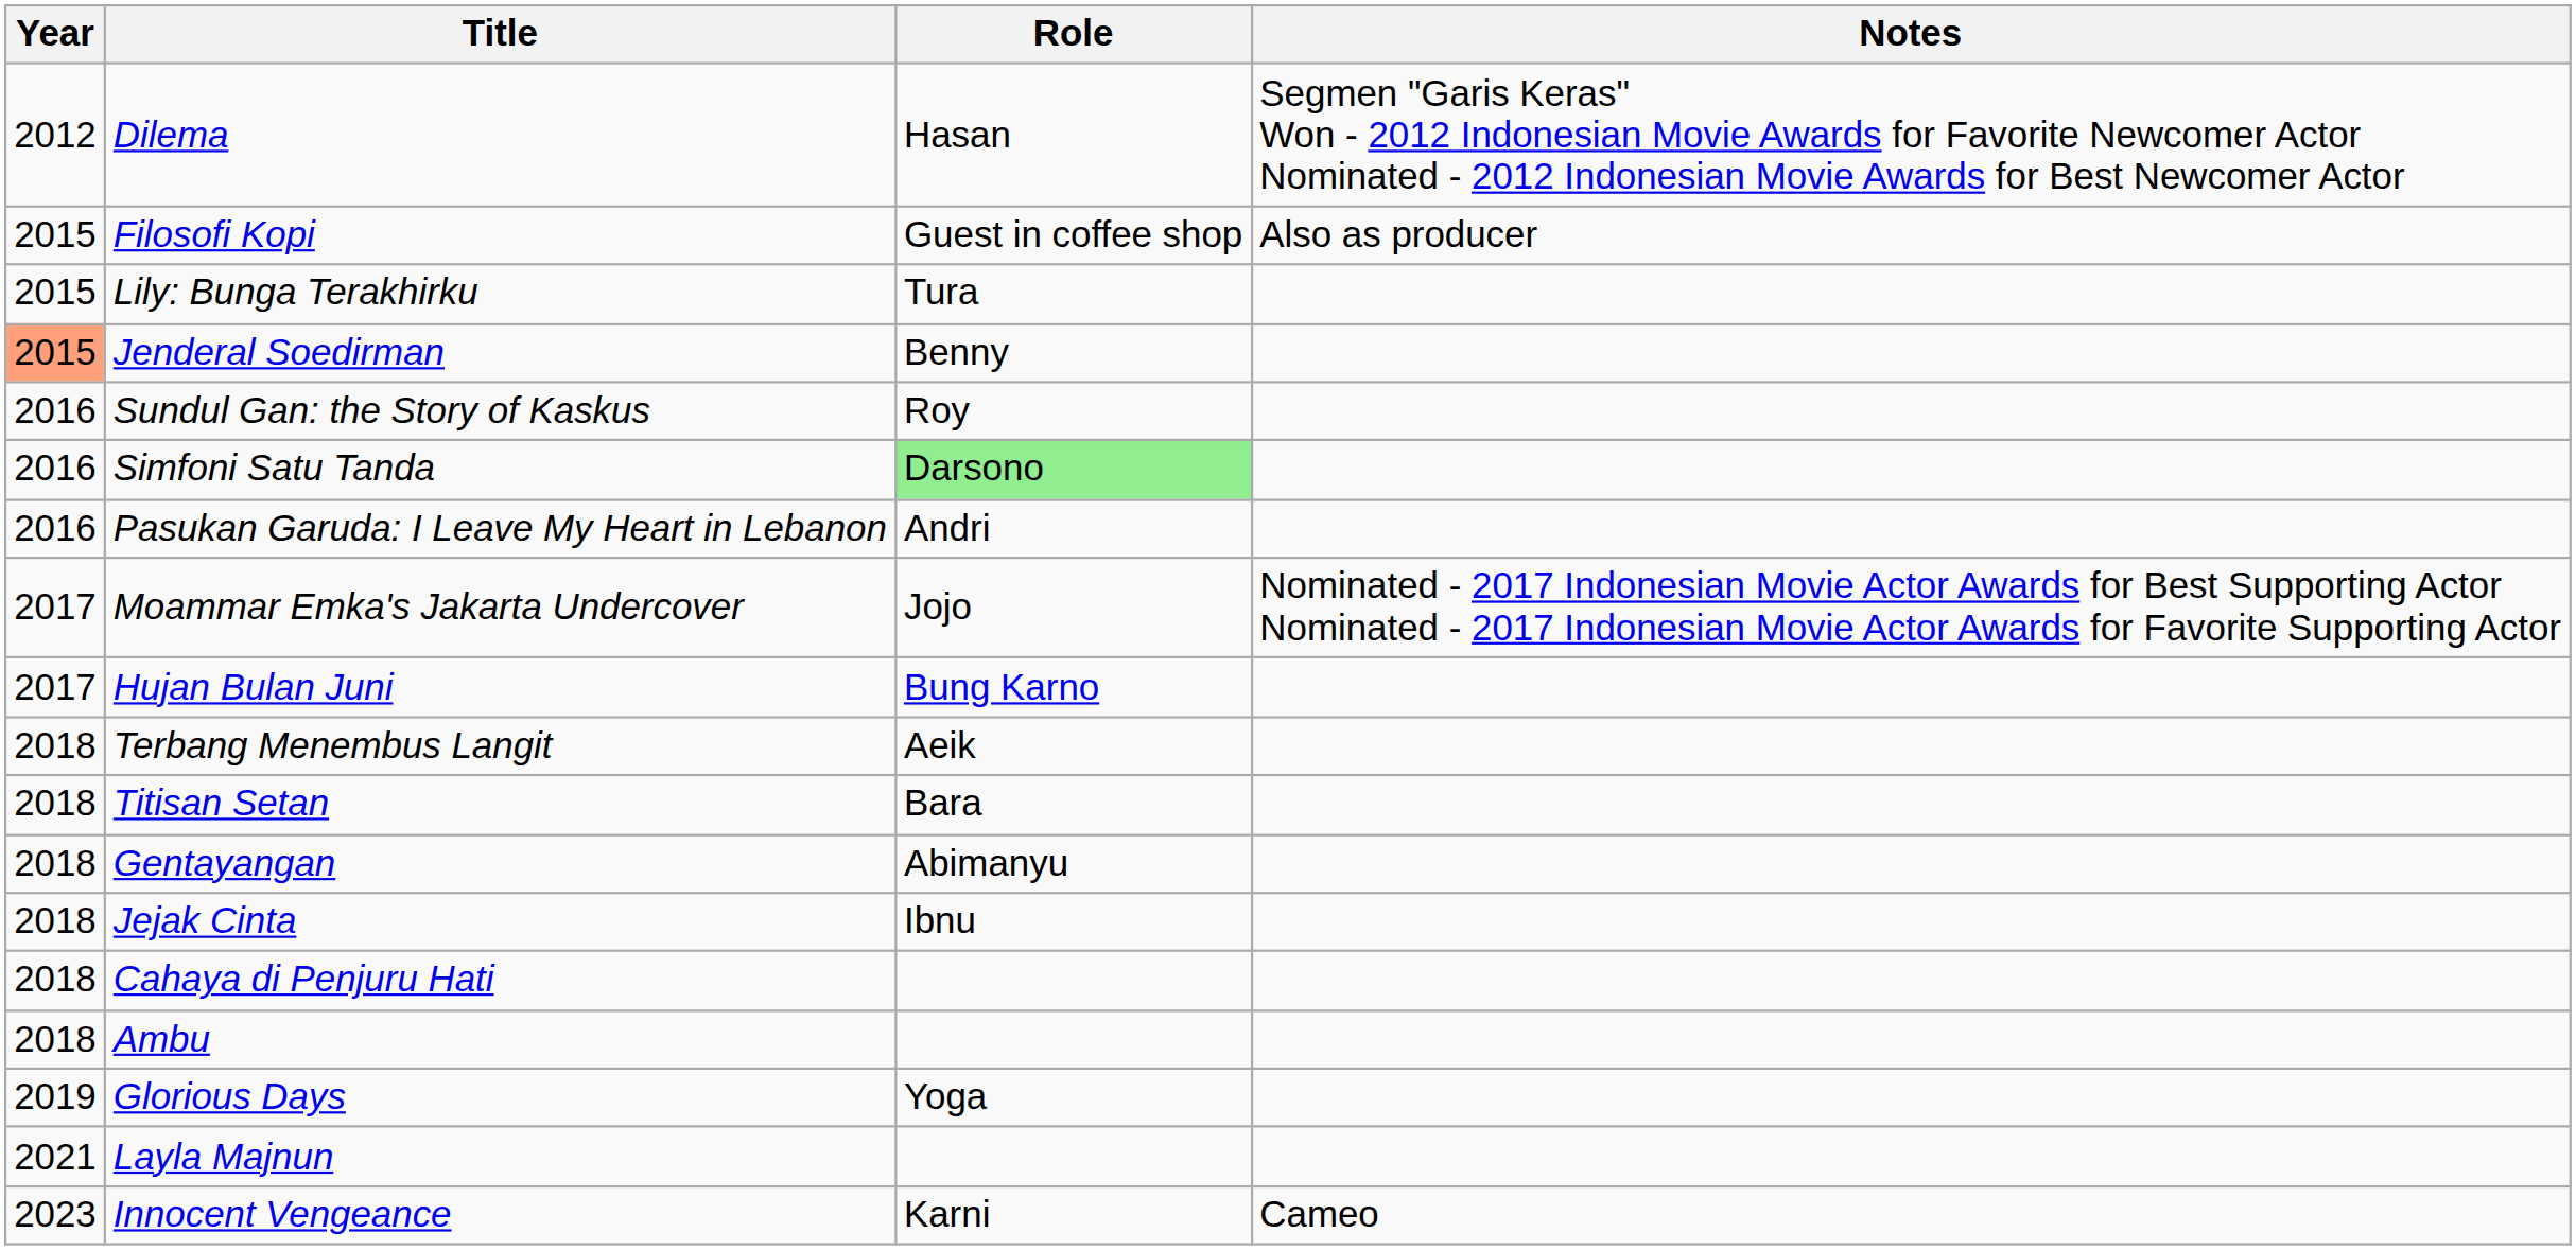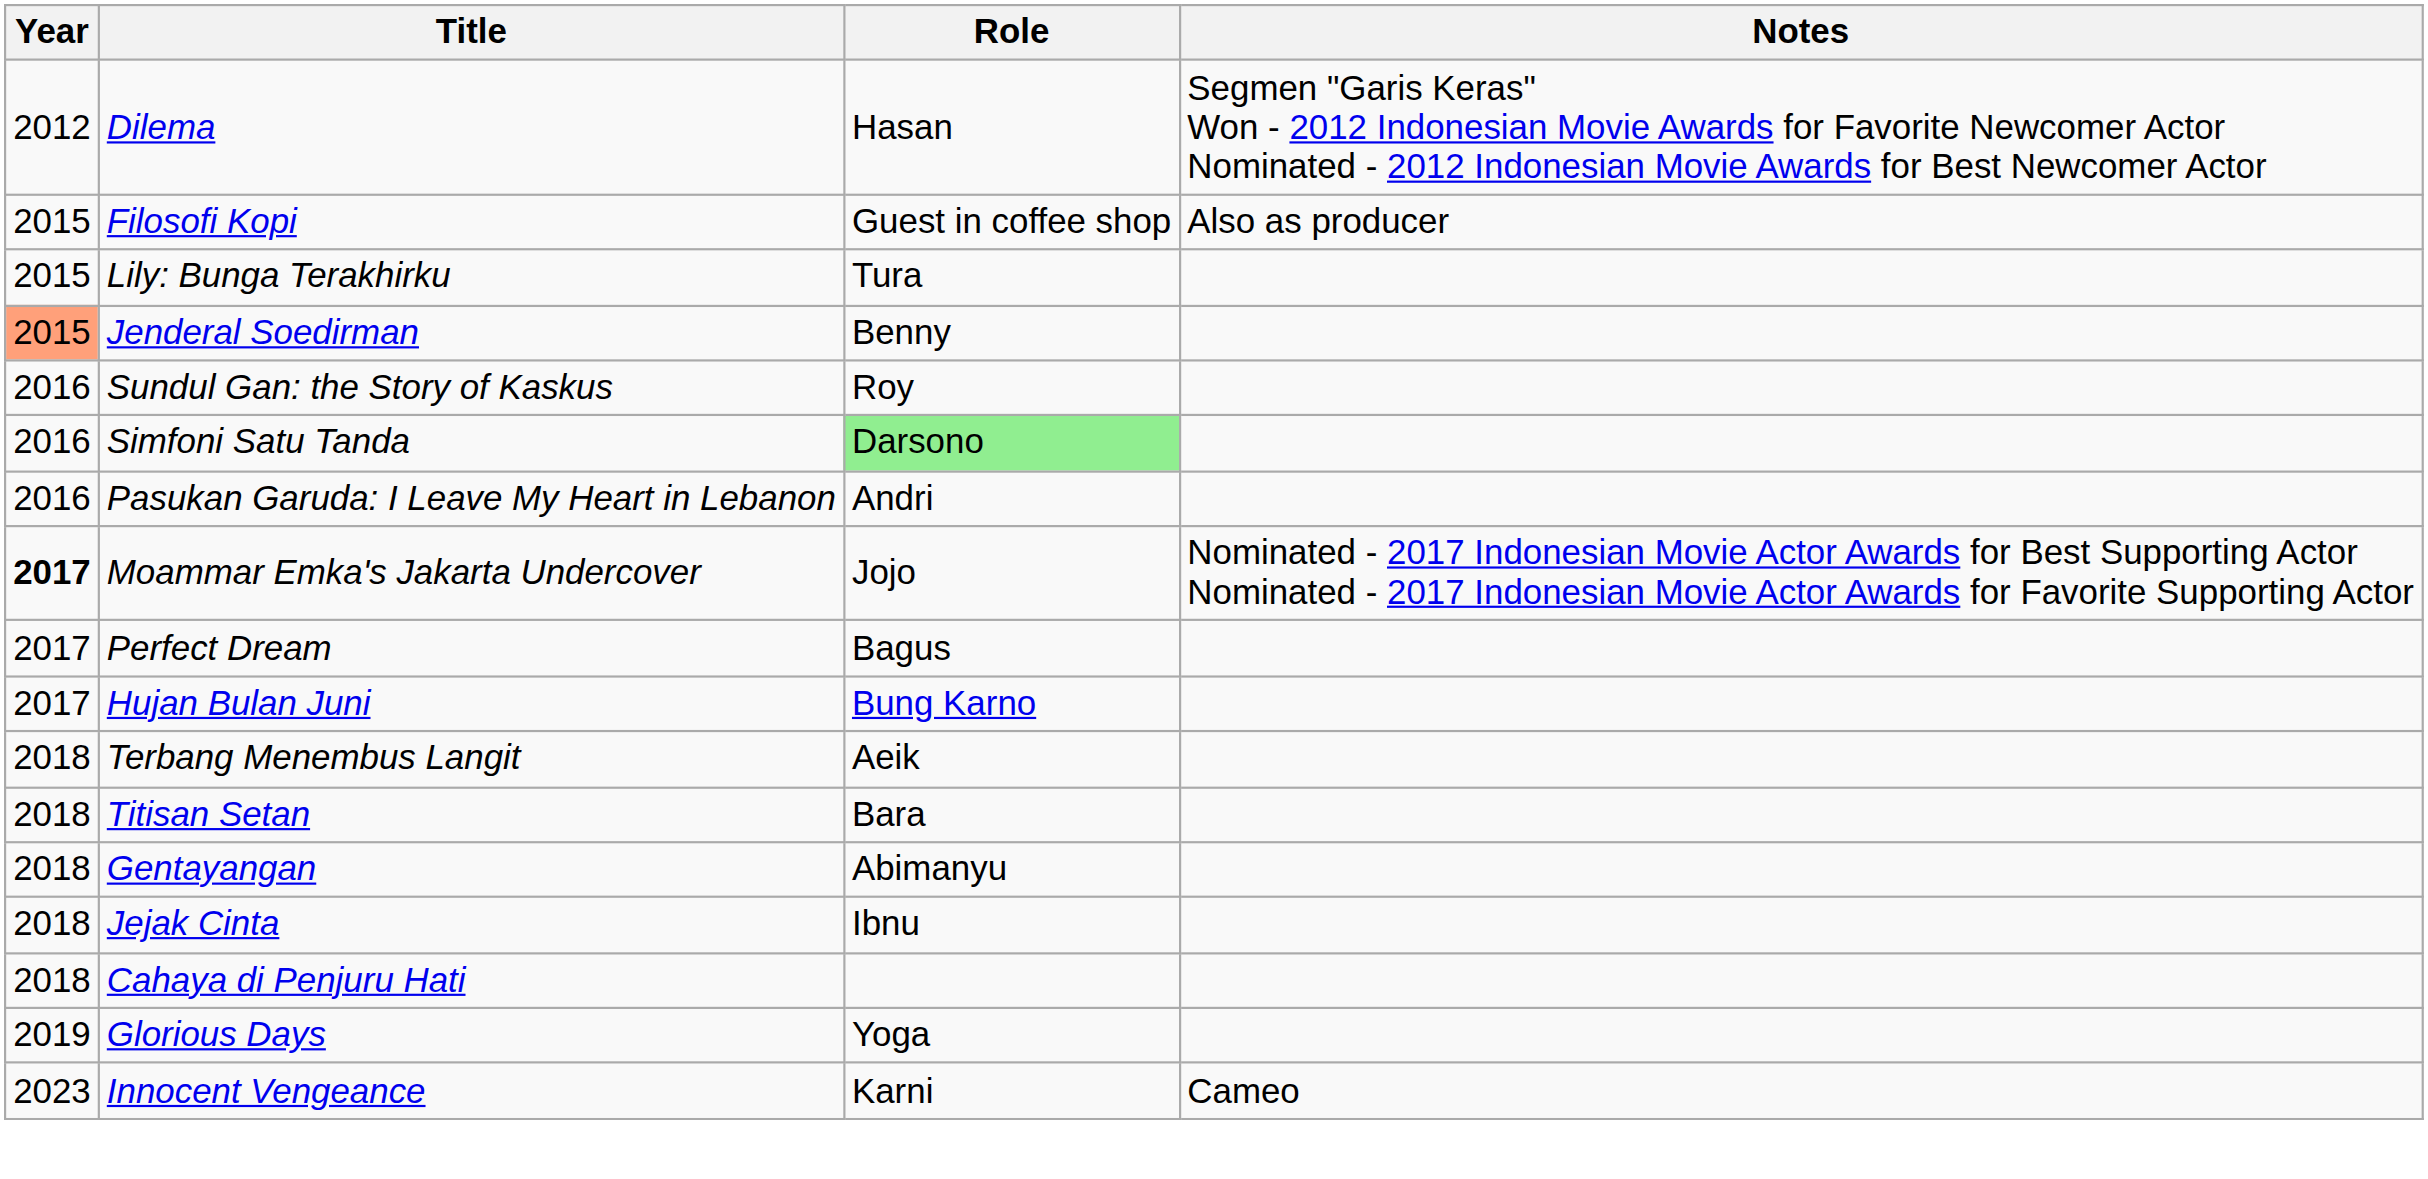 <table class="wikitable sortable">
 <tr>
 <th>Year</th>
 <th>Title</th>
 <th>Role</th>
 <th>Notes</th>
 </tr>
 <tr>
 <td>2012</td>
 <td><em><a href='#'>Dilema</a></em></td>
 <td>Hasan</td>
 <td>Segmen "Garis Keras"<br> Won - <a href='#'>2012 Indonesian Movie Awards</a> for Favorite Newcomer Actor<br> Nominated - <a href='#'>2012 Indonesian Movie Awards</a> for Best Newcomer Actor</td>
 </tr>
 <tr>
 <td>2015</td>
 <td><em><a href='#'>Filosofi Kopi</a></em></td>
 <td>Guest in coffee shop</td>
 <td>Also as producer</td>
 </tr>
 <tr>
 <td>2015</td>
 <td><em>Lily: Bunga Terakhirku</em></td>
 <td>Tura</td>
 <td></td>
 </tr>
 <tr>
 <td style="background: lightsalmon;">2015</td>
 <td><em><a href='#'>Jenderal Soedirman</a></em></td>
 <td>Benny</td>
 <td></td>
 </tr>
 <tr>
 <td>2016</td>
 <td><em>Sundul Gan: the Story of Kaskus</em></td>
 <td>Roy</td>
 <td></td>
 </tr>
 <tr>
 <td>2016</td>
 <td><em>Simfoni Satu Tanda</em></td>
 <td style="background: lightgreen;">Darsono</td>
 <td></td>
 </tr>
 <tr>
 <td>2016</td>
 <td><em>Pasukan Garuda: I Leave My Heart in Lebanon</em></td>
 <td>Andri</td>
 <td></td>
 </tr>
 <tr>
-<td>2017</td>
+<td><strong>2017</strong></td>
 <td><em>Moammar Emka's Jakarta Undercover</em></td>
 <td>Jojo</td>
 <td>Nominated - <a href='#'>2017 Indonesian Movie Actor Awards</a> for Best Supporting Actor <br>Nominated - <a href='#'>2017 Indonesian Movie Actor Awards</a> for Favorite Supporting Actor</td>
+</tr>
+<tr>
+<td>2017</td>
+<td><em>Perfect Dream</em></td>
+<td>Bagus</td>
+<td></td>
 </tr>
 <tr>
 <td>2017</td>
 <td><em><a href='#'>Hujan Bulan Juni</a></em></td>
 <td><a href='#'>Bung Karno</a></td>
 <td></td>
 </tr>
 <tr>
 <td>2018</td>
 <td><em>Terbang Menembus Langit</em></td>
 <td>Aeik</td>
 <td></td>
 </tr>
 <tr>
 <td>2018</td>
 <td><em><a href='#'>Titisan Setan</a></em></td>
 <td>Bara</td>
 <td></td>
 </tr>
 <tr>
 <td>2018</td>
 <td><em><a href='#'>Gentayangan</a></em></td>
 <td>Abimanyu</td>
 <td></td>
 </tr>
 <tr>
 <td>2018</td>
 <td><em><a href='#'>Jejak Cinta</a></em></td>
 <td>Ibnu</td>
 <td></td>
 </tr>
 <tr>
 <td>2018</td>
 <td><em><a href='#'>Cahaya di Penjuru Hati</a></em></td>
 <td></td>
 <td></td>
 </tr>
 <tr>
-<td>2018</td>
-<td><em><a href='#'>Ambu</a></em></td>
-<td></td>
-<td></td>
-</tr>
-<tr>
 <td>2019</td>
 <td><em><a href='#'>Glorious Days</a></em></td>
 <td>Yoga</td>
-<td></td>
-</tr>
-<tr>
-<td>2021</td>
-<td><em><a href='#'>Layla Majnun</a></em></td>
-<td></td>
 <td></td>
 </tr>
 <tr>
 <td>2023</td>
 <td><em><a href='#'>Innocent Vengeance</a></em></td>
 <td>Karni</td>
 <td>Cameo</td>
 </tr>
 </table>
